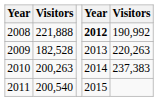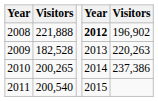 <table class="wikitable" style="float:right;margin-left:0.5em;margin-bottom:0.5em;clear:right">
 <tr>
 <th>Year</th>
 <th>Visitors</th>
 <th rowspan="8" style="background:transparent"></th>
 <th>Year</th>
 <th>Visitors</th>
 </tr>
 <tr>
 <td>2008</td>
 <td>221,888</td>
 <td><strong>2012</strong></td>
-<td>190,992</td>
+<td>196,902</td>
 </tr>
 <tr>
 <td>2009</td>
 <td>182,528</td>
 <td>2013</td>
 <td>220,263</td>
 </tr>
 <tr>
 <td>2010</td>
-<td>200,263</td>
+<td>200,265</td>
 <td>2014</td>
-<td>237,383</td>
+<td>237,386</td>
 </tr>
 <tr>
 <td>2011</td>
 <td>200,540</td>
 <td>2015</td>
 <td></td>
 </tr>
 </table>
